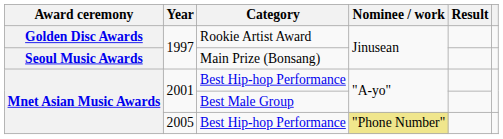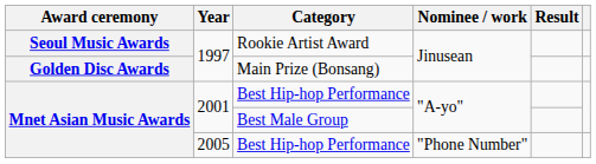 <table class="wikitable plainrowheaders sortable">
 <tr>
 <th scope="col">Award ceremony</th>
 <th scope="col">Year</th>
 <th scope="col">Category </th>
 <th scope="col">Nominee / work</th>
 <th scope="col">Result</th>
 <th scope="col" class="unsortable"></th>
 </tr>
 <tr>
-<th scope="row"><a href='#'>Golden Disc Awards</a></th>
+<th scope="row"><a href='#'>Seoul Music Awards</a></th>
 <td style="text-align:center" rowspan="2">1997</td>
 <td>Rookie Artist Award</td>
 <td rowspan="2">Jinusean</td>
 <td></td>
 <td style="text-align:center"></td>
 </tr>
 <tr>
-<th scope="row"><a href='#'>Seoul Music Awards</a></th>
+<th scope="row"><a href='#'>Golden Disc Awards</a></th>
 <td>Main Prize (Bonsang)</td>
 <td></td>
 <td style="text-align:center"></td>
 </tr>
 <tr>
 <th scope="row" rowspan="3"><a href='#'>Mnet Asian Music Awards</a></th>
 <td style="text-align:center" rowspan="2">2001</td>
 <td><a href='#'>Best Hip-hop Performance</a></td>
 <td rowspan="2">"A-yo"</td>
 <td></td>
 <td style="text-align:center" rowspan="2"></td>
 </tr>
 <tr>
 <td><a href='#'>Best Male Group</a></td>
 <td></td>
 </tr>
 <tr>
 <td style="text-align:center">2005</td>
 <td><a href='#'>Best Hip-hop Performance</a></td>
-<td style="background: khaki;">"Phone Number"</td>
+<td>"Phone Number"</td>
 <td></td>
 <td style="text-align:center"></td>
 </tr>
 </table>
